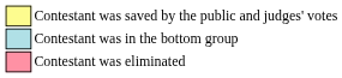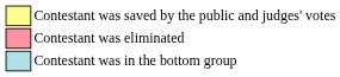 <table class="toccolours" style="font-size: 90%; white-space: nowrap;">
 <tr>
 <td style="background:#FDFC8F; border:1px solid black;">      </td>
 <td>Contestant was saved by the public and judges' votes</td>
 </tr>
 <tr>
+<td style="background:#FF91A4; border:1px solid black;">      </td>
+<td>Contestant was eliminated</td>
+</tr>
+<tr>
 <td style="background:#b0e0e6; border:1px solid black;">      </td>
 <td>Contestant was in the bottom group</td>
 </tr>
-<tr>
-<td style="background:#FF91A4; border:1px solid black;">      </td>
-<td>Contestant was eliminated</td>
-</tr>
 </table>
